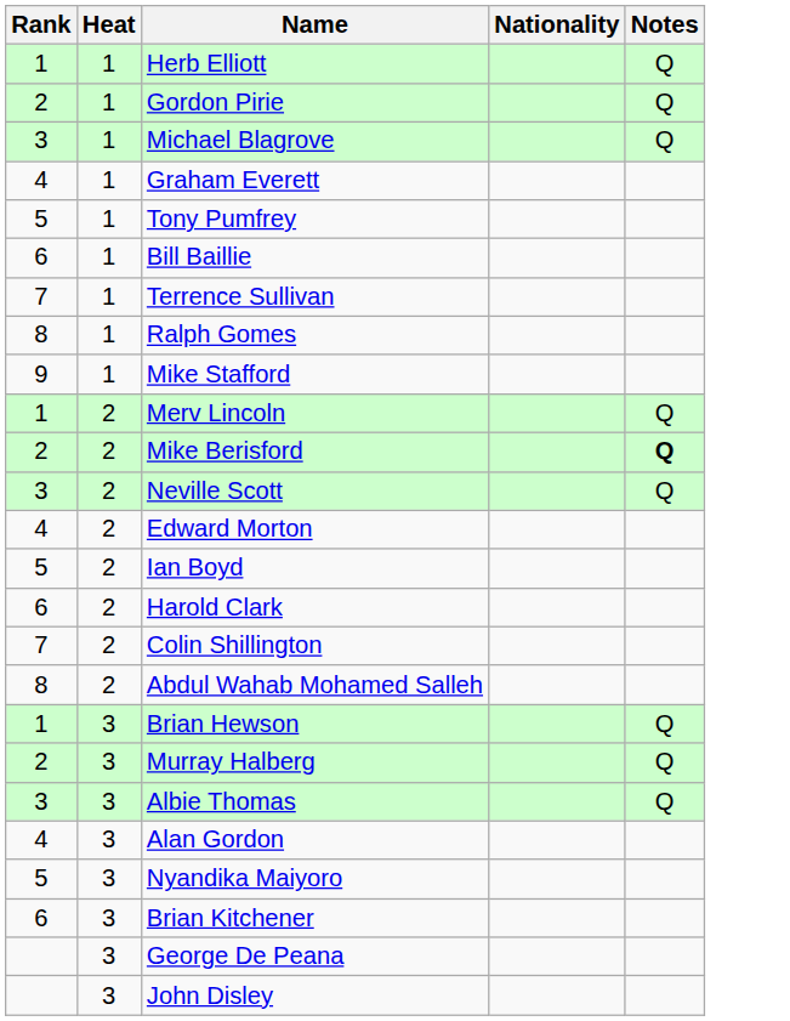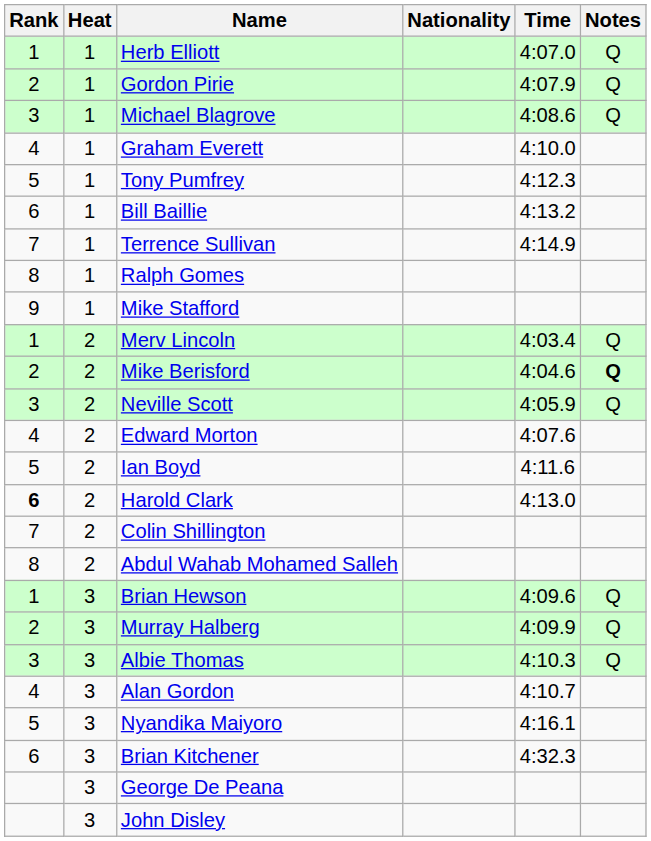 <table class="wikitable sortable" style="text-align:center">
 <tr>
 <th>Rank</th>
 <th>Heat</th>
 <th>Name</th>
 <th>Nationality</th>
+<th>Time</th>
 <th>Notes</th>
 </tr>
 <tr bgcolor=ccffcc>
 <td>1</td>
 <td>1</td>
 <td align=left><a href='#'>Herb Elliott</a></td>
 <td align=left></td>
+<td>4:07.0</td>
 <td>Q</td>
 </tr>
 <tr bgcolor=ccffcc>
 <td>2</td>
 <td>1</td>
 <td align=left><a href='#'>Gordon Pirie</a></td>
 <td align=left></td>
+<td>4:07.9</td>
 <td>Q</td>
 </tr>
 <tr bgcolor=ccffcc>
 <td>3</td>
 <td>1</td>
 <td align=left><a href='#'>Michael Blagrove</a></td>
 <td align=left></td>
+<td>4:08.6</td>
 <td>Q</td>
 </tr>
 <tr>
 <td>4</td>
 <td>1</td>
 <td align=left><a href='#'>Graham Everett</a></td>
 <td align=left></td>
+<td>4:10.0</td>
 <td></td>
 </tr>
 <tr>
 <td>5</td>
 <td>1</td>
 <td align=left><a href='#'>Tony Pumfrey</a></td>
 <td align=left></td>
+<td>4:12.3</td>
 <td></td>
 </tr>
 <tr>
 <td>6</td>
 <td>1</td>
 <td align=left><a href='#'>Bill Baillie</a></td>
 <td align=left></td>
+<td>4:13.2</td>
 <td></td>
 </tr>
 <tr>
 <td>7</td>
 <td>1</td>
 <td align=left><a href='#'>Terrence Sullivan</a></td>
 <td align=left></td>
+<td>4:14.9</td>
 <td></td>
 </tr>
 <tr>
 <td>8</td>
 <td>1</td>
 <td align=left><a href='#'>Ralph Gomes</a></td>
 <td align=left></td>
 <td></td>
+<td></td>
 </tr>
 <tr>
 <td>9</td>
 <td>1</td>
 <td align=left><a href='#'>Mike Stafford</a></td>
 <td align=left></td>
 <td></td>
+<td></td>
 </tr>
 <tr bgcolor=ccffcc>
 <td>1</td>
 <td>2</td>
 <td align=left><a href='#'>Merv Lincoln</a></td>
 <td align=left></td>
+<td>4:03.4</td>
 <td>Q</td>
 </tr>
 <tr bgcolor=ccffcc>
 <td>2</td>
 <td>2</td>
 <td align=left><a href='#'>Mike Berisford</a></td>
 <td align=left></td>
+<td>4:04.6</td>
 <td><strong>Q</strong></td>
 </tr>
 <tr bgcolor=ccffcc>
 <td>3</td>
 <td>2</td>
 <td align=left><a href='#'>Neville Scott</a></td>
 <td align=left></td>
+<td>4:05.9</td>
 <td>Q</td>
 </tr>
 <tr>
 <td>4</td>
 <td>2</td>
 <td align=left><a href='#'>Edward Morton</a></td>
 <td align=left></td>
+<td>4:07.6</td>
 <td></td>
 </tr>
 <tr>
 <td>5</td>
 <td>2</td>
 <td align=left><a href='#'>Ian Boyd</a></td>
 <td align=left></td>
+<td>4:11.6</td>
 <td></td>
 </tr>
 <tr>
-<td>6</td>
+<td><strong>6</strong></td>
 <td>2</td>
 <td align=left><a href='#'>Harold Clark</a></td>
 <td align=left></td>
+<td>4:13.0</td>
 <td></td>
 </tr>
 <tr>
 <td>7</td>
 <td>2</td>
 <td align=left><a href='#'>Colin Shillington</a></td>
 <td align=left></td>
 <td></td>
+<td></td>
 </tr>
 <tr>
 <td>8</td>
 <td>2</td>
 <td align=left><a href='#'>Abdul Wahab Mohamed Salleh</a></td>
 <td align=left></td>
 <td></td>
+<td></td>
 </tr>
 <tr bgcolor=ccffcc>
 <td>1</td>
 <td>3</td>
 <td align=left><a href='#'>Brian Hewson</a></td>
 <td align=left></td>
+<td>4:09.6</td>
 <td>Q</td>
 </tr>
 <tr bgcolor=ccffcc>
 <td>2</td>
 <td>3</td>
 <td align=left><a href='#'>Murray Halberg</a></td>
 <td align=left></td>
+<td>4:09.9</td>
 <td>Q</td>
 </tr>
 <tr bgcolor=ccffcc>
 <td>3</td>
 <td>3</td>
 <td align=left><a href='#'>Albie Thomas</a></td>
 <td align=left></td>
+<td>4:10.3</td>
 <td>Q</td>
 </tr>
 <tr>
 <td>4</td>
 <td>3</td>
 <td align=left><a href='#'>Alan Gordon</a></td>
 <td align=left></td>
+<td>4:10.7</td>
 <td></td>
 </tr>
 <tr>
 <td>5</td>
 <td>3</td>
 <td align=left><a href='#'>Nyandika Maiyoro</a></td>
 <td align=left></td>
+<td>4:16.1</td>
 <td></td>
 </tr>
 <tr>
 <td>6</td>
 <td>3</td>
 <td align=left><a href='#'>Brian Kitchener</a></td>
 <td align=left></td>
+<td>4:32.3</td>
 <td></td>
 </tr>
 <tr>
 <td></td>
 <td>3</td>
 <td align=left><a href='#'>George De Peana</a></td>
 <td align=left></td>
 <td></td>
+<td></td>
 </tr>
 <tr>
 <td></td>
 <td>3</td>
 <td align=left><a href='#'>John Disley</a></td>
 <td align=left></td>
 <td></td>
+<td></td>
 </tr>
 </table>
